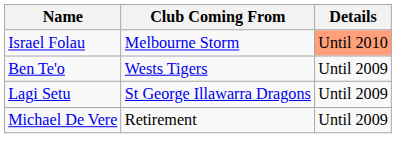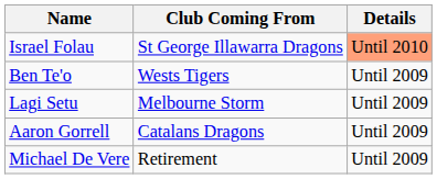 <table class="wikitable">
 <tr>
 <th>Name</th>
 <th>Club Coming From</th>
 <th>Details</th>
 </tr>
 <tr>
 <td><a href='#'>Israel Folau</a></td>
-<td><a href='#'>Melbourne Storm</a></td>
+<td><a href='#'>St George Illawarra Dragons</a></td>
 <td style="background: lightsalmon;">Until 2010</td>
 </tr>
 <tr>
 <td><a href='#'>Ben Te'o</a></td>
 <td><a href='#'>Wests Tigers</a></td>
 <td>Until 2009</td>
 </tr>
 <tr>
 <td><a href='#'>Lagi Setu</a></td>
-<td><a href='#'>St George Illawarra Dragons</a></td>
+<td><a href='#'>Melbourne Storm</a></td>
+<td>Until 2009</td>
+</tr>
+<tr>
+<td><a href='#'>Aaron Gorrell</a></td>
+<td><a href='#'>Catalans Dragons</a></td>
 <td>Until 2009</td>
 </tr>
 <tr>
 <td><a href='#'>Michael De Vere</a></td>
 <td>Retirement</td>
 <td>Until 2009</td>
 </tr>
 </table>
